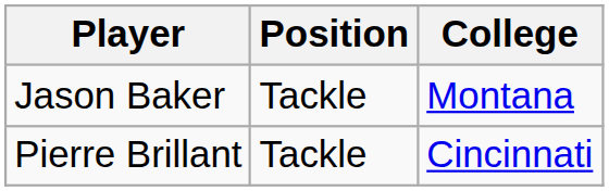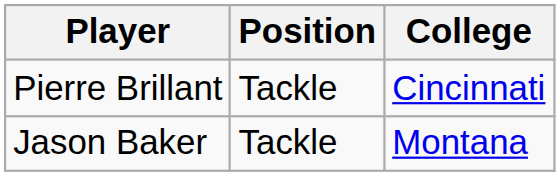 <table class="wikitable">
 <tr>
 <th>Player</th>
 <th>Position</th>
 <th>College</th>
 </tr>
 <tr>
+<td>Pierre Brillant</td>
+<td>Tackle</td>
+<td><a href='#'>Cincinnati</a></td>
+</tr>
+<tr>
 <td>Jason Baker</td>
 <td>Tackle</td>
 <td><a href='#'>Montana</a></td>
 </tr>
-<tr>
-<td>Pierre Brillant</td>
-<td>Tackle</td>
-<td><a href='#'>Cincinnati</a></td>
-</tr>
 </table>
